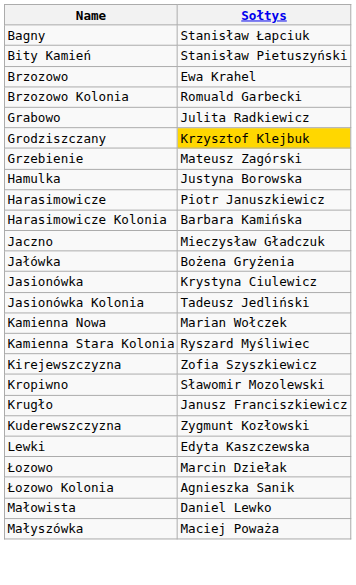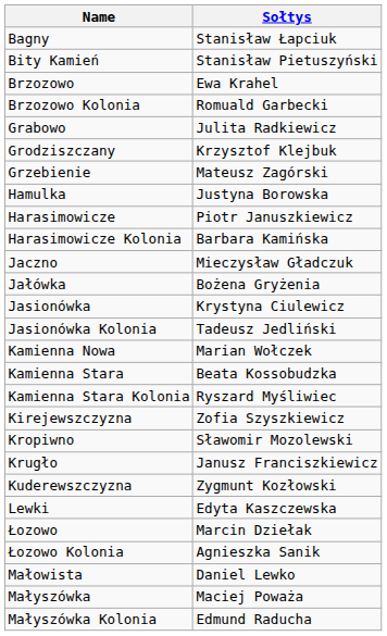 <table class=wikitable>
 <tr>
 <th>Name</th>
 <th><a href='#'>Sołtys</a></th>
 </tr>
 <tr>
 <td>Bagny</td>
 <td>Stanisław Łapciuk</td>
 </tr>
 <tr>
 <td>Bity Kamień</td>
 <td>Stanisław Pietuszyński</td>
 </tr>
 <tr>
 <td>Brzozowo</td>
 <td>Ewa Krahel</td>
 </tr>
 <tr>
 <td>Brzozowo Kolonia</td>
 <td>Romuald Garbecki</td>
 </tr>
 <tr>
 <td>Grabowo</td>
 <td>Julita Radkiewicz</td>
 </tr>
 <tr>
 <td>Grodziszczany</td>
-<td style="background: gold;">Krzysztof Klejbuk</td>
+<td>Krzysztof Klejbuk</td>
 </tr>
 <tr>
 <td>Grzebienie</td>
 <td>Mateusz Zagórski</td>
 </tr>
 <tr>
 <td>Hamulka</td>
 <td>Justyna Borowska</td>
 </tr>
 <tr>
 <td>Harasimowicze</td>
 <td>Piotr Januszkiewicz</td>
 </tr>
 <tr>
 <td>Harasimowicze Kolonia</td>
 <td>Barbara Kamińska</td>
 </tr>
 <tr>
 <td>Jaczno</td>
 <td>Mieczysław Gładczuk</td>
 </tr>
 <tr>
 <td>Jałówka</td>
 <td>Bożena Gryżenia</td>
 </tr>
 <tr>
 <td> Jasionówka</td>
 <td>Krystyna Ciulewicz</td>
 </tr>
 <tr>
 <td> Jasionówka Kolonia</td>
 <td>Tadeusz Jedliński</td>
 </tr>
 <tr>
 <td>Kamienna Nowa</td>
 <td>Marian Wołczek</td>
+</tr>
+<tr>
+<td>Kamienna Stara</td>
+<td>Beata Kossobudzka</td>
 </tr>
 <tr>
 <td>Kamienna Stara Kolonia</td>
 <td>Ryszard Myśliwiec</td>
 </tr>
 <tr>
 <td>Kirejewszczyzna</td>
 <td>Zofia Szyszkiewicz</td>
 </tr>
 <tr>
 <td>Kropiwno</td>
 <td>Sławomir Mozolewski</td>
 </tr>
 <tr>
 <td>Krugło</td>
 <td>Janusz Franciszkiewicz</td>
 </tr>
 <tr>
 <td>Kuderewszczyzna</td>
 <td>Zygmunt Kozłowski</td>
 </tr>
 <tr>
 <td>Lewki</td>
 <td>Edyta Kaszczewska</td>
 </tr>
 <tr>
 <td>Łozowo</td>
 <td>Marcin Dziełak</td>
 </tr>
 <tr>
 <td>Łozowo Kolonia</td>
 <td>Agnieszka Sanik</td>
 </tr>
 <tr>
 <td>Małowista</td>
 <td>Daniel Lewko</td>
 </tr>
 <tr>
 <td> Małyszówka</td>
 <td>Maciej Poważa</td>
 </tr>
+<tr>
+<td> Małyszówka Kolonia</td>
+<td>Edmund Raducha</td>
+</tr>
 </table>
